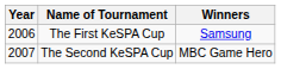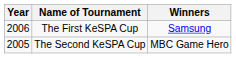 <table class="wikitable" style="text-align:center">
 <tr>
 <th>Year</th>
 <th>Name of Tournament</th>
 <th>Winners</th>
 </tr>
 <tr>
 <td>2006</td>
 <td>The First KeSPA Cup</td>
 <td><a href='#'>Samsung</a></td>
 </tr>
 <tr>
-<td>2007</td>
+<td>2005</td>
 <td>The Second KeSPA Cup</td>
 <td>MBC Game Hero</td>
 </tr>
 </table>
